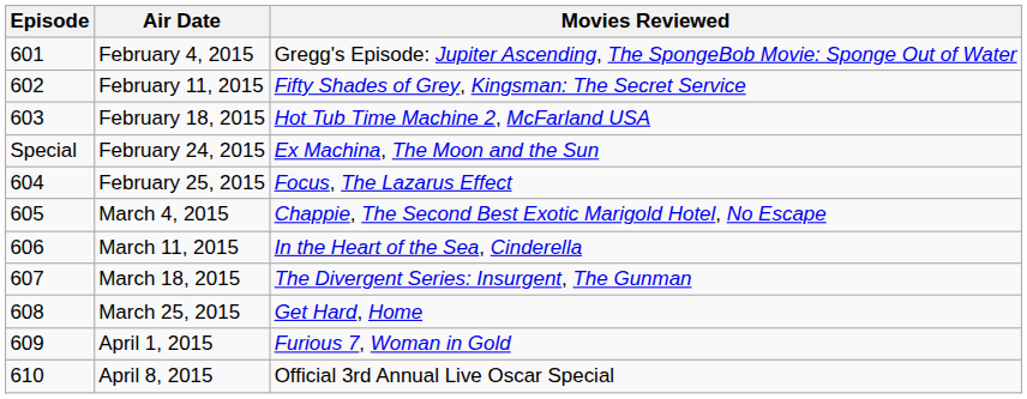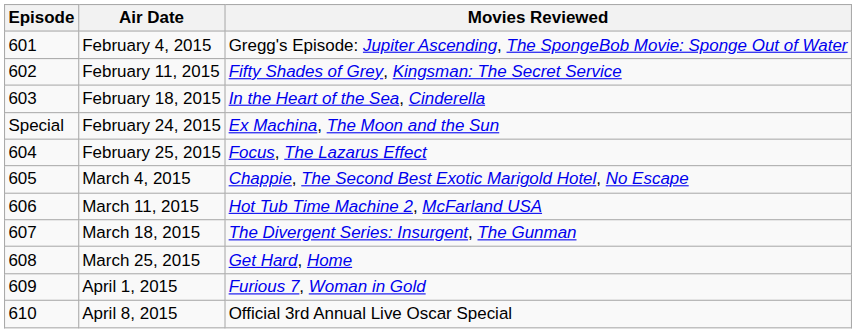 <table class="wikitable">
 <tr>
 <th>Episode</th>
 <th>Air Date</th>
 <th>Movies Reviewed</th>
 </tr>
 <tr>
 <td>601</td>
 <td>February 4, 2015</td>
 <td>Gregg's Episode: <em><a href='#'>Jupiter Ascending</a></em>, <em><a href='#'>The SpongeBob Movie: Sponge Out of Water</a></em></td>
 </tr>
 <tr>
 <td>602</td>
 <td>February 11, 2015</td>
 <td><em><a href='#'>Fifty Shades of Grey</a></em>, <em><a href='#'>Kingsman: The Secret Service</a></em></td>
 </tr>
 <tr>
 <td>603</td>
 <td>February 18, 2015</td>
-<td><em><a href='#'>Hot Tub Time Machine 2</a></em>, <em><a href='#'>McFarland USA</a></em></td>
+<td><em><a href='#'>In the Heart of the Sea</a></em>, <em><a href='#'>Cinderella</a></em></td>
 </tr>
 <tr>
 <td>Special</td>
 <td>February 24, 2015</td>
 <td><em><a href='#'>Ex Machina</a></em>, <em><a href='#'>The Moon and the Sun</a></em></td>
 </tr>
 <tr>
 <td>604</td>
 <td>February 25, 2015</td>
 <td><em><a href='#'>Focus</a></em>, <em><a href='#'>The Lazarus Effect</a></em></td>
 </tr>
 <tr>
 <td>605</td>
 <td>March 4, 2015</td>
 <td><em><a href='#'>Chappie</a></em>, <em><a href='#'>The Second Best Exotic Marigold Hotel</a></em>, <em><a href='#'>No Escape</a></em></td>
 </tr>
 <tr>
 <td>606</td>
 <td>March 11, 2015</td>
-<td><em><a href='#'>In the Heart of the Sea</a></em>, <em><a href='#'>Cinderella</a></em></td>
+<td><em><a href='#'>Hot Tub Time Machine 2</a></em>, <em><a href='#'>McFarland USA</a></em></td>
 </tr>
 <tr>
 <td>607</td>
 <td>March 18, 2015</td>
 <td><em><a href='#'>The Divergent Series: Insurgent</a></em>, <em><a href='#'>The Gunman</a></em></td>
 </tr>
 <tr>
 <td>608</td>
 <td>March 25, 2015</td>
 <td><em><a href='#'>Get Hard</a></em>, <em><a href='#'>Home</a></em></td>
 </tr>
 <tr>
 <td>609</td>
 <td>April 1, 2015</td>
 <td><em><a href='#'>Furious 7</a></em>, <em><a href='#'>Woman in Gold</a></em></td>
 </tr>
 <tr>
 <td>610</td>
 <td>April 8, 2015</td>
 <td>Official 3rd Annual Live Oscar Special</td>
 </tr>
 </table>
